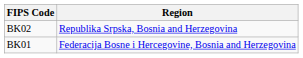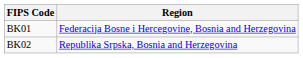 <table class="wikitable">
 <tr>
 <th>FIPS Code</th>
 <th>Region</th>
 </tr>
 <tr>
+<td>BK01</td>
+<td><a href='#'>Federacija Bosne i Hercegovine, Bosnia and Herzegovina</a></td>
+</tr>
+<tr>
 <td>BK02</td>
 <td><a href='#'>Republika Srpska, Bosnia and Herzegovina</a></td>
 </tr>
-<tr>
-<td>BK01</td>
-<td><a href='#'>Federacija Bosne i Hercegovine, Bosnia and Herzegovina</a></td>
-</tr>
 </table>
